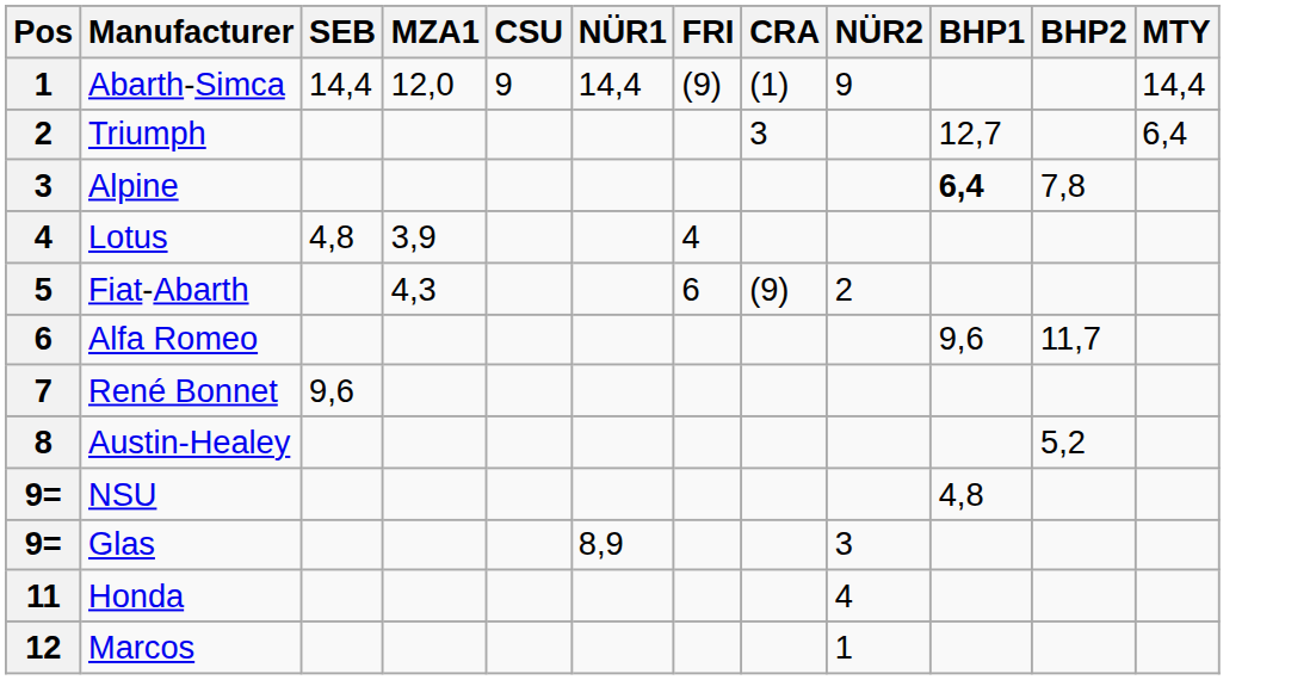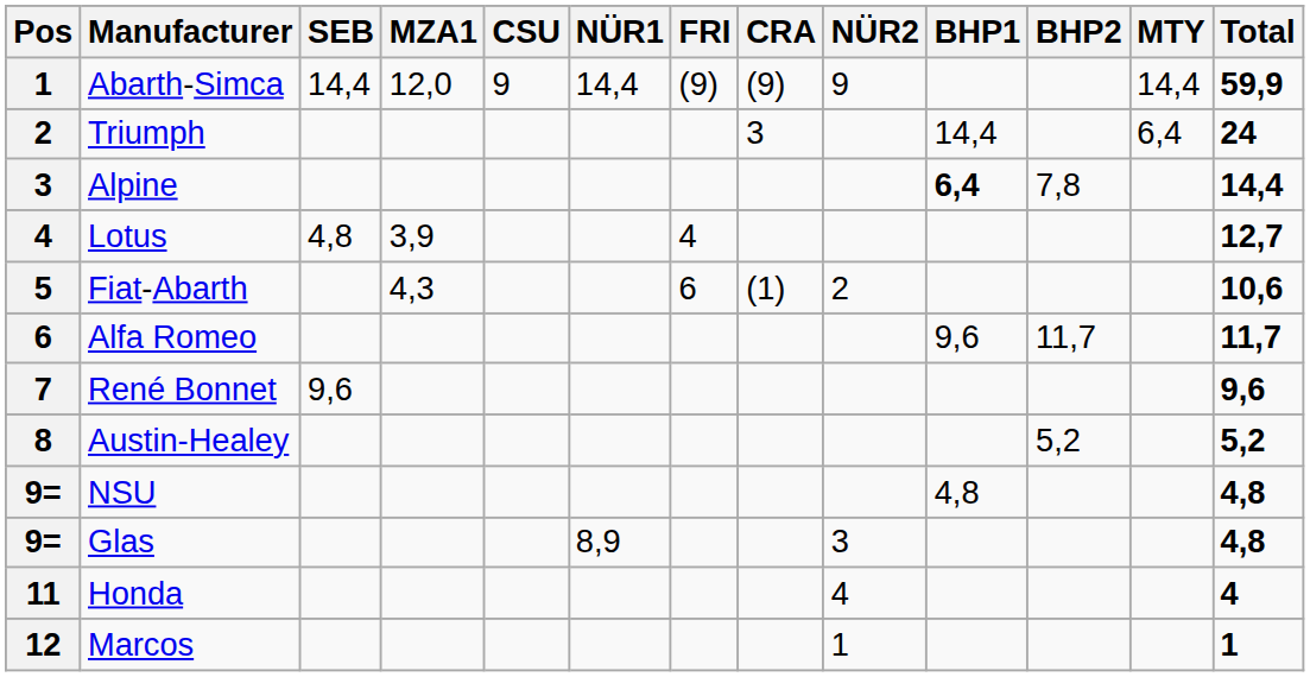 <table class="wikitable" style="font-size: 90%;">
 <tr>
 <th>Pos</th>
 <th>Manufacturer</th>
 <th> SEB</th>
 <th> MZA1</th>
 <th> CSU</th>
 <th> NÜR1</th>
 <th> FRI</th>
 <th> CRA</th>
 <th> NÜR2</th>
 <th> BHP1</th>
 <th> BHP2</th>
 <th> MTY</th>
+<th>Total</th>
 </tr>
 <tr>
 <th>1</th>
 <td><a href='#'>Abarth</a>-<a href='#'>Simca</a></td>
 <td>14,4</td>
 <td>12,0</td>
 <td>9</td>
 <td>14,4</td>
 <td>(9)</td>
-<td>(1)</td>
+<td>(9)</td>
 <td>9</td>
 <td></td>
 <td></td>
 <td>14,4</td>
+<td><strong>59,9</strong></td>
 </tr>
 <tr>
 <th>2</th>
 <td><a href='#'>Triumph</a></td>
 <td></td>
 <td></td>
 <td></td>
 <td></td>
 <td></td>
 <td>3</td>
 <td></td>
-<td>12,7</td>
+<td>14,4</td>
 <td></td>
 <td>6,4</td>
+<td><strong>24</strong></td>
 </tr>
 <tr>
 <th>3</th>
 <td><a href='#'>Alpine</a></td>
 <td></td>
 <td></td>
 <td></td>
 <td></td>
 <td></td>
 <td></td>
 <td></td>
 <td><strong>6,4</strong></td>
 <td>7,8</td>
 <td></td>
+<td><strong>14,4</strong></td>
 </tr>
 <tr>
 <th>4</th>
 <td><a href='#'>Lotus</a></td>
 <td>4,8</td>
 <td>3,9</td>
 <td></td>
 <td></td>
 <td>4</td>
 <td></td>
 <td></td>
 <td></td>
 <td></td>
 <td></td>
+<td><strong>12,7</strong></td>
 </tr>
 <tr>
 <th>5</th>
 <td><a href='#'>Fiat</a>-<a href='#'>Abarth</a></td>
 <td></td>
 <td>4,3</td>
 <td></td>
 <td></td>
 <td>6</td>
-<td>(9)</td>
+<td>(1)</td>
 <td>2</td>
 <td></td>
 <td></td>
 <td></td>
+<td><strong>10,6</strong></td>
 </tr>
 <tr>
 <th>6</th>
 <td><a href='#'>Alfa Romeo</a></td>
 <td></td>
 <td></td>
 <td></td>
 <td></td>
 <td></td>
 <td></td>
 <td></td>
 <td>9,6</td>
 <td>11,7</td>
 <td></td>
+<td><strong>11,7</strong></td>
 </tr>
 <tr>
 <th>7</th>
 <td><a href='#'>René Bonnet</a></td>
 <td>9,6</td>
 <td></td>
 <td></td>
 <td></td>
 <td></td>
 <td></td>
 <td></td>
 <td></td>
 <td></td>
 <td></td>
+<td><strong>9,6</strong></td>
 </tr>
 <tr>
 <th>8</th>
 <td><a href='#'>Austin-Healey</a></td>
 <td></td>
 <td></td>
 <td></td>
 <td></td>
 <td></td>
 <td></td>
 <td></td>
 <td></td>
 <td>5,2</td>
 <td></td>
+<td><strong>5,2</strong></td>
 </tr>
 <tr>
 <th>9=</th>
 <td><a href='#'>NSU</a></td>
 <td></td>
 <td></td>
 <td></td>
 <td></td>
 <td></td>
 <td></td>
 <td></td>
 <td>4,8</td>
 <td></td>
 <td></td>
+<td><strong>4,8</strong></td>
 </tr>
 <tr>
 <th>9=</th>
 <td><a href='#'>Glas</a></td>
 <td></td>
 <td></td>
 <td></td>
 <td>8,9</td>
 <td></td>
 <td></td>
 <td>3</td>
 <td></td>
 <td></td>
 <td></td>
+<td><strong>4,8</strong></td>
 </tr>
 <tr>
 <th>11</th>
 <td><a href='#'>Honda</a></td>
 <td></td>
 <td></td>
 <td></td>
 <td></td>
 <td></td>
 <td></td>
 <td>4</td>
 <td></td>
 <td></td>
 <td></td>
+<td><strong>4</strong></td>
 </tr>
 <tr>
 <th>12</th>
 <td><a href='#'>Marcos</a></td>
 <td></td>
 <td></td>
 <td></td>
 <td></td>
 <td></td>
 <td></td>
 <td>1</td>
 <td></td>
 <td></td>
 <td></td>
+<td><strong>1</strong></td>
 </tr>
 </table>
